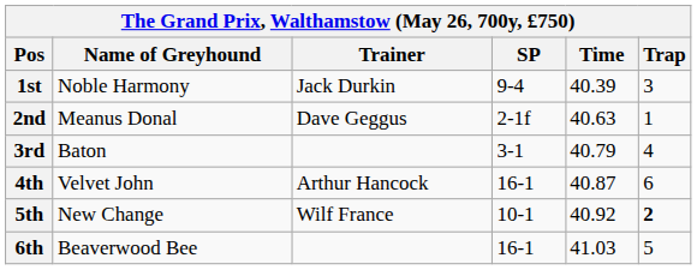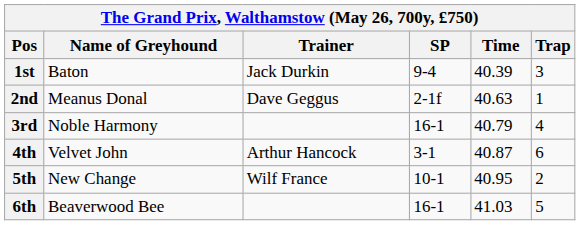 <table class="wikitable">
 <tr>
 <th colspan="6"><a href='#'>The Grand Prix</a>, <a href='#'>Walthamstow</a> (May 26, 700y, £750)</th>
 </tr>
 <tr>
 <th width=30>Pos</th>
 <th width=180>Name of Greyhound</th>
 <th width=150>Trainer</th>
 <th width=50>SP</th>
 <th width=50>Time</th>
 <th width=30>Trap</th>
 </tr>
 <tr>
 <th>1st</th>
-<td>Noble Harmony</td>
+<td>Baton</td>
 <td>Jack Durkin</td>
 <td>9-4</td>
 <td>40.39</td>
 <td>3</td>
 </tr>
 <tr>
 <th>2nd</th>
 <td>Meanus Donal</td>
 <td>Dave Geggus</td>
 <td>2-1f</td>
 <td>40.63</td>
 <td>1</td>
 </tr>
 <tr>
 <th>3rd</th>
-<td>Baton</td>
+<td>Noble Harmony</td>
 <td></td>
-<td>3-1</td>
+<td>16-1</td>
 <td>40.79</td>
 <td>4</td>
 </tr>
 <tr>
 <th>4th</th>
 <td>Velvet John</td>
 <td>Arthur Hancock</td>
-<td>16-1</td>
+<td>3-1</td>
 <td>40.87</td>
 <td>6</td>
 </tr>
 <tr>
 <th>5th</th>
 <td>New Change</td>
 <td>Wilf France</td>
 <td>10-1</td>
-<td>40.92</td>
-<td><strong>2</strong></td>
+<td>40.95</td>
+<td>2</td>
 </tr>
 <tr>
 <th>6th</th>
 <td>Beaverwood Bee</td>
 <td></td>
 <td>16-1</td>
 <td>41.03</td>
 <td>5</td>
 </tr>
 </table>
